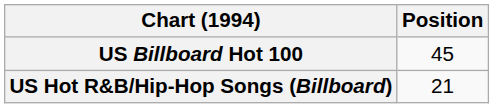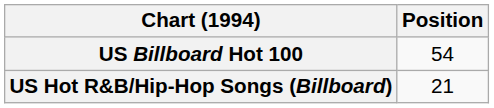 <table class="wikitable sortable plainrowheaders" style="text-align:center">
 <tr>
 <th scope="col">Chart (1994)</th>
 <th scope="col">Position</th>
 </tr>
 <tr>
 <th scope="row">US <em>Billboard</em> Hot 100</th>
-<td>45</td>
+<td>54</td>
 </tr>
 <tr>
 <th scope="row">US Hot R&B/Hip-Hop Songs (<em>Billboard</em>)</th>
 <td>21</td>
 </tr>
 </table>
